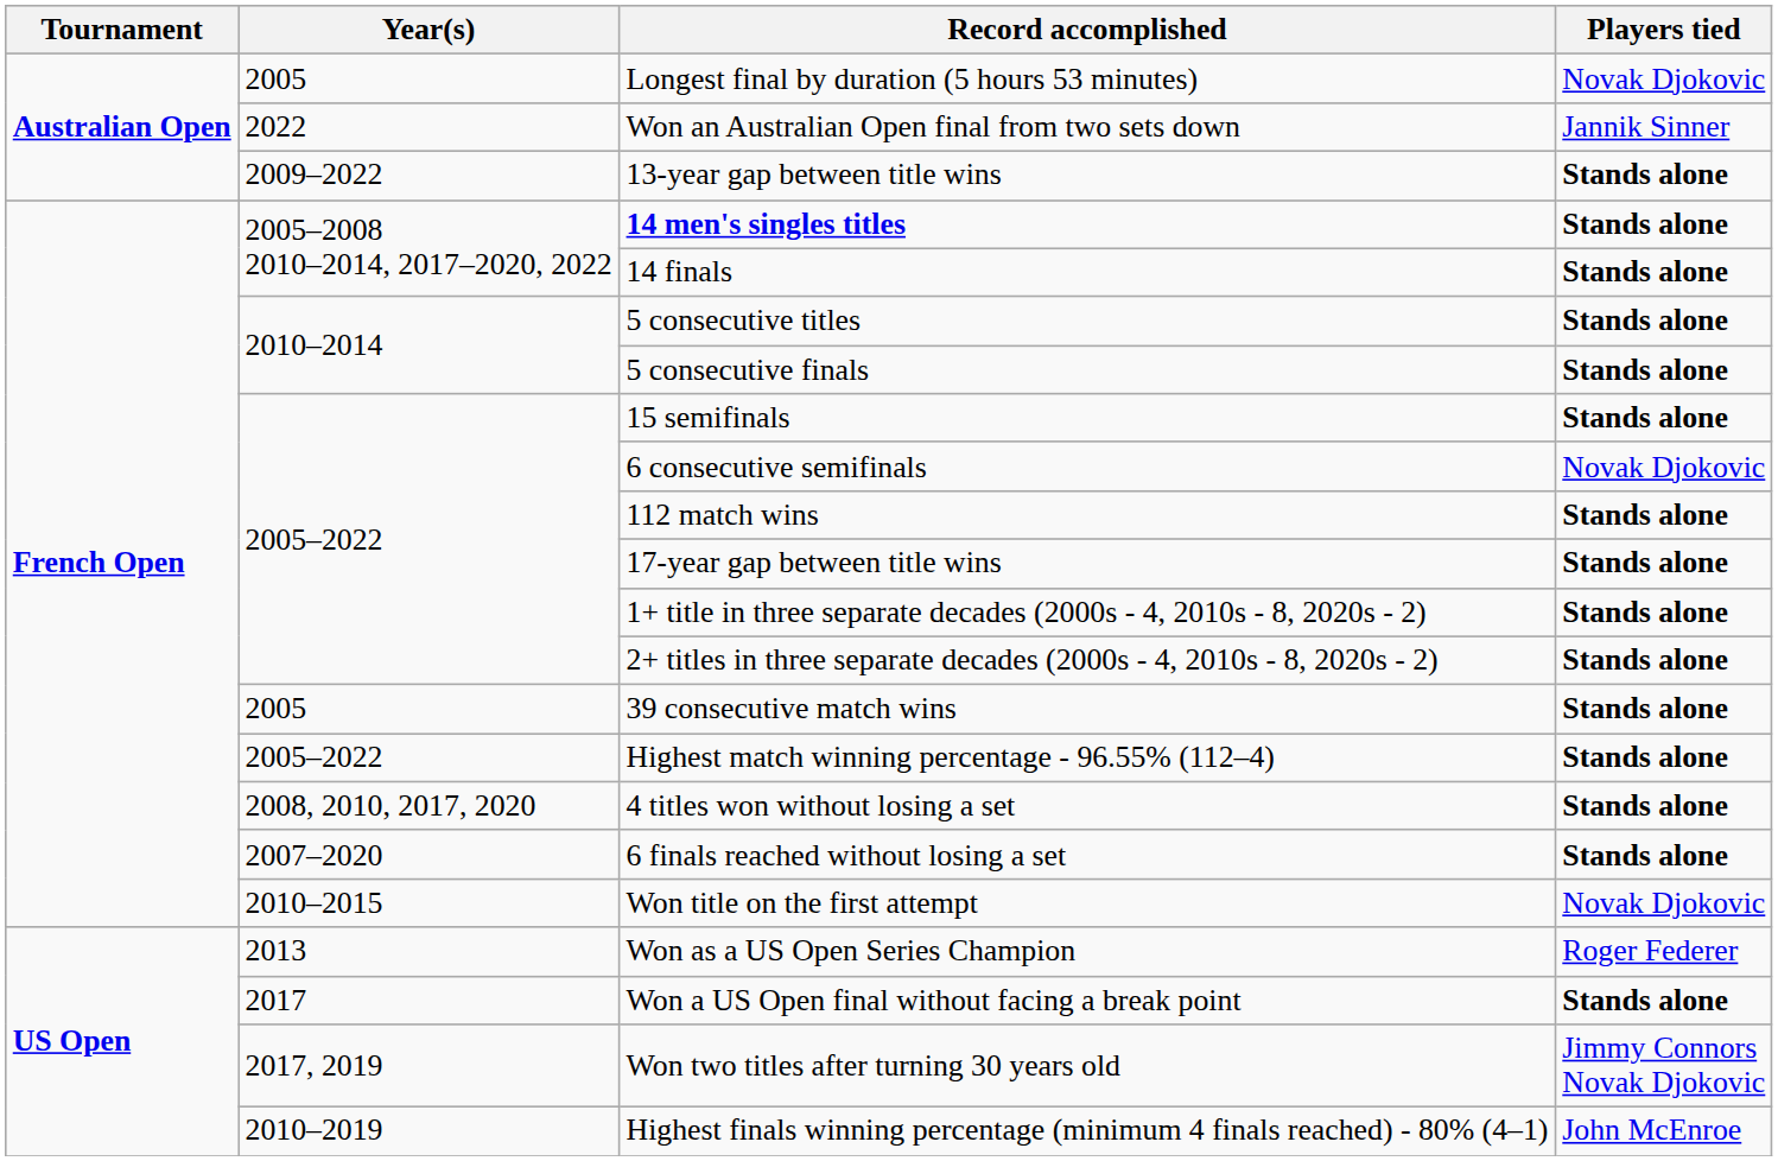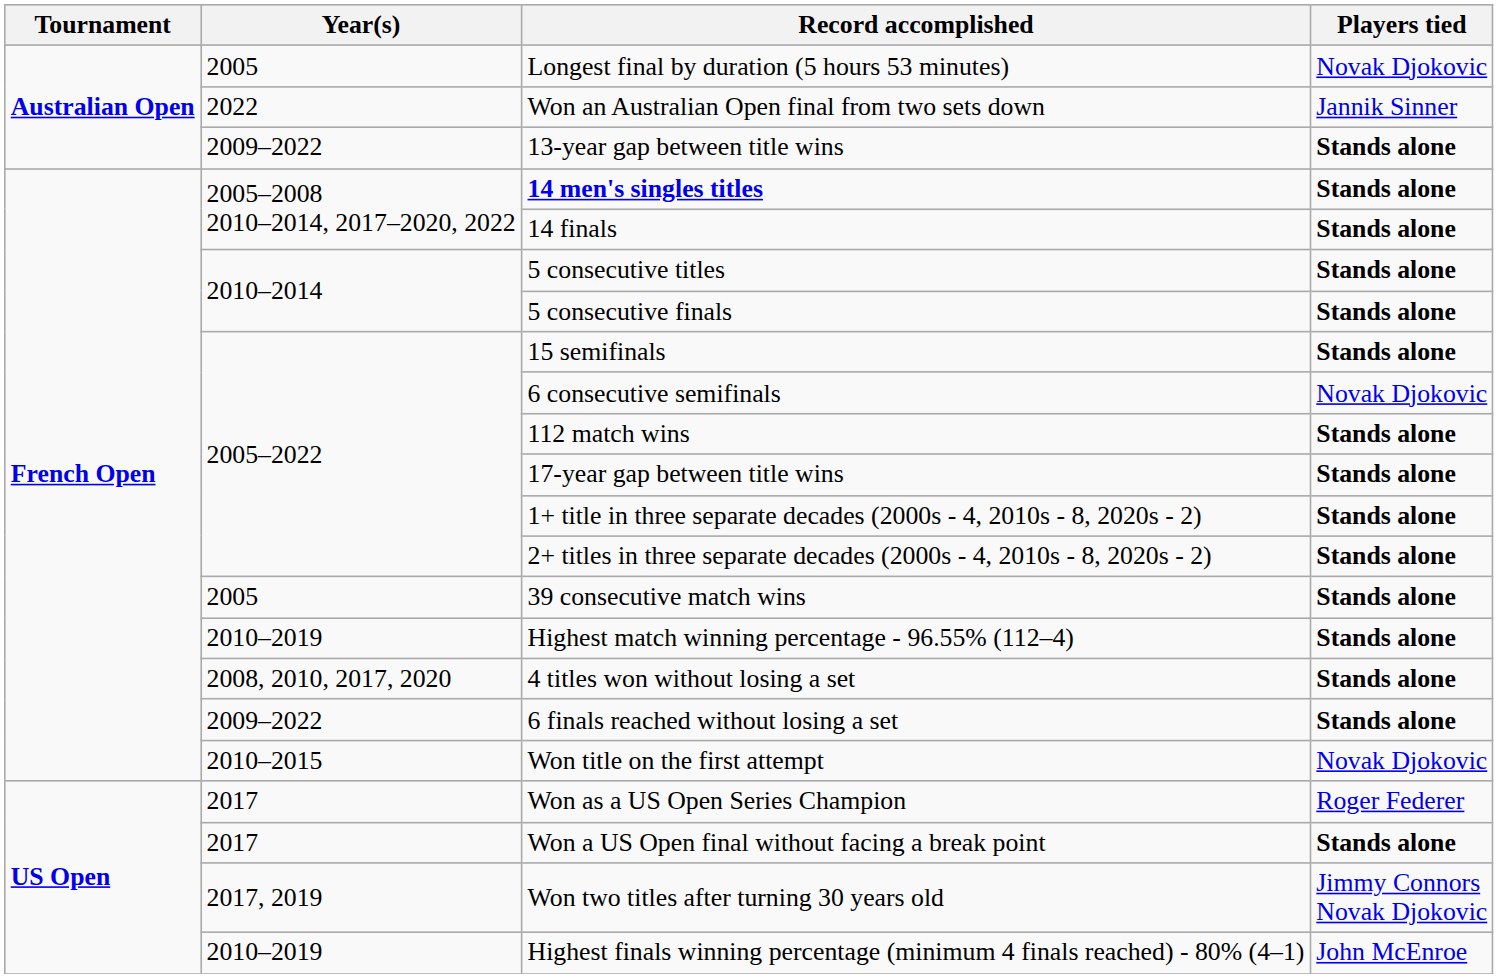 <table class="wikitable">
 <tr>
 <th>Tournament</th>
 <th>Year(s)</th>
 <th>Record accomplished</th>
 <th>Players tied</th>
 </tr>
 <tr>
 <td rowspan="3"><strong><a href='#'>Australian Open</a></strong></td>
 <td>2005</td>
 <td>Longest final by duration (5 hours 53 minutes)</td>
 <td><a href='#'>Novak Djokovic</a></td>
 </tr>
 <tr>
 <td>2022</td>
 <td>Won an Australian Open final from two sets down</td>
 <td><a href='#'>Jannik Sinner</a></td>
 </tr>
 <tr>
 <td>2009–2022</td>
 <td>13-year gap between title wins</td>
 <td><strong>Stands alone</strong></td>
 </tr>
 <tr>
 <td rowspan="15"><strong><a href='#'>French Open</a></strong></td>
 <td rowspan="2">2005–2008<br>2010–2014, 2017–2020, 2022</td>
 <td><strong><a href='#'>14 men's singles titles</a></strong></td>
 <td><strong>Stands alone</strong></td>
 </tr>
 <tr>
 <td>14 finals</td>
 <td><strong>Stands alone</strong></td>
 </tr>
 <tr>
 <td rowspan="2">2010–2014</td>
 <td>5 consecutive titles</td>
 <td><strong>Stands alone</strong></td>
 </tr>
 <tr>
 <td>5 consecutive finals</td>
 <td><strong>Stands alone</strong></td>
 </tr>
 <tr>
 <td rowspan="6">2005–2022</td>
 <td>15 semifinals</td>
 <td><strong>Stands alone</strong></td>
 </tr>
 <tr>
 <td>6 consecutive semifinals</td>
 <td><a href='#'>Novak Djokovic</a></td>
 </tr>
 <tr>
 <td>112 match wins</td>
 <td><strong>Stands alone</strong></td>
 </tr>
 <tr>
 <td>17-year gap between title wins</td>
 <td><strong>Stands alone</strong></td>
 </tr>
 <tr>
 <td>1+ title in three separate decades (2000s - 4, 2010s - 8, 2020s - 2)</td>
 <td><strong>Stands alone</strong></td>
 </tr>
 <tr>
 <td>2+ titles in three separate decades (2000s - 4, 2010s - 8, 2020s - 2)</td>
 <td><strong>Stands alone</strong></td>
 </tr>
 <tr>
 <td>2005</td>
 <td>39 consecutive match wins</td>
 <td><strong>Stands alone</strong></td>
 </tr>
 <tr>
-<td>2005–2022</td>
+<td>2010–2019</td>
 <td>Highest match winning percentage - 96.55% (112–4)</td>
 <td><strong>Stands alone</strong></td>
 </tr>
 <tr>
 <td>2008, 2010, 2017, 2020</td>
 <td>4 titles won without losing a set</td>
 <td><strong>Stands alone</strong></td>
 </tr>
 <tr>
-<td>2007–2020</td>
+<td>2009–2022</td>
 <td>6 finals reached without losing a set</td>
 <td><strong>Stands alone</strong></td>
 </tr>
 <tr>
 <td>2010–2015</td>
 <td>Won title on the first attempt</td>
 <td><a href='#'>Novak Djokovic</a></td>
 </tr>
 <tr>
 <td rowspan="4"><a href='#'><strong>US Open</strong></a></td>
-<td>2013</td>
+<td>2017</td>
 <td>Won as a US Open Series Champion</td>
 <td><a href='#'>Roger Federer</a></td>
 </tr>
 <tr>
 <td>2017</td>
 <td>Won a US Open final without facing a break point</td>
 <td><strong>Stands alone</strong></td>
 </tr>
 <tr>
 <td>2017, 2019</td>
 <td>Won two titles after turning 30 years old</td>
 <td><a href='#'>Jimmy Connors</a><br><a href='#'>Novak Djokovic</a></td>
 </tr>
 <tr>
 <td>2010–2019</td>
 <td>Highest finals winning percentage (minimum 4 finals reached) - 80% (4–1)</td>
 <td><a href='#'>John McEnroe</a></td>
 </tr>
 </table>
